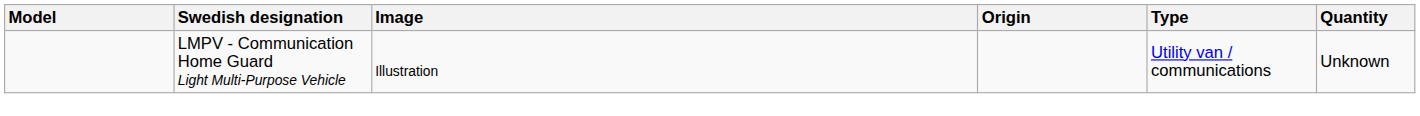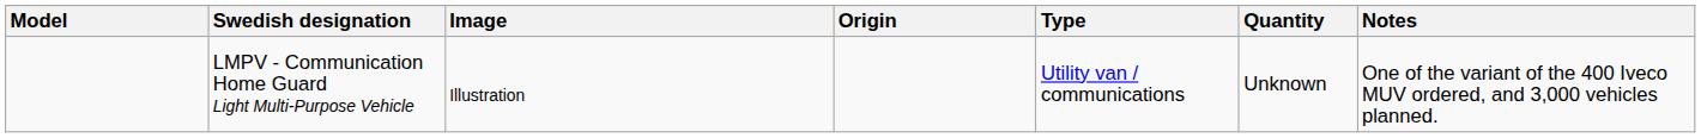 <table class="wikitable" style="font-size: 92%;">
 <tr>
 <th style="text-align: left; width:12%;">Model</th>
 <th style="text-align: left; width:14%;">Swedish designation</th>
 <th style="text-align: left">Image</th>
 <th style="text-align: left; width:12%;">Origin</th>
 <th style="text-align: left; width:12%;">Type</th>
 <th style="text-align: left; width:7%;">Quantity</th>
+<th style="text-align: left; width:20%;">Notes</th>
 </tr>
 <tr>
 <td></td>
 <td>LMPV - Communication Home Guard<br><em><small>Light Multi-Purpose Vehicle</small></em></td>
 <td><br><small>Illustration</small></td>
 <td><br></td>
 <td><a href='#'>Utility van /</a> communications</td>
 <td>Unknown</td>
+<td><br>One of the variant of the 400 Iveco MUV ordered, and 3,000 vehicles planned.</td>
 </tr>
 </table>
